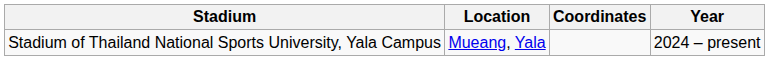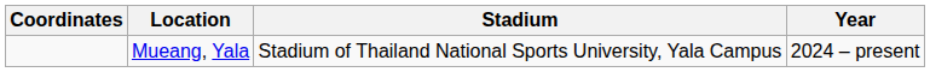 <table class="wikitable sortable">
 <tr>
+<th>Coordinates</th>
+<th>Location</th>
 <th>Stadium</th>
-<th>Location</th>
-<th>Coordinates</th>
 <th>Year</th>
 </tr>
 <tr>
+<td></td>
+<td><a href='#'>Mueang</a>, <a href='#'>Yala</a></td>
 <td>Stadium of Thailand National Sports University, Yala Campus</td>
-<td><a href='#'>Mueang</a>, <a href='#'>Yala</a></td>
-<td></td>
 <td>2024 – present</td>
 </tr>
 </table>
